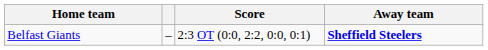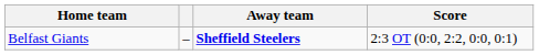 <table class="wikitable">
 <tr>
 <th style="width:190px">Home team</th>
 <th></th>
+<th style="width:190px">Away team</th>
 <th style="width:180px">Score</th>
-<th style="width:190px">Away team</th>
 </tr>
 <tr>
 <td><a href='#'>Belfast Giants</a></td>
 <td>–</td>
+<td><strong><a href='#'>Sheffield Steelers</a></strong></td>
 <td>2:3 <a href='#'>OT</a> (0:0, 2:2, 0:0, 0:1)</td>
-<td><strong><a href='#'>Sheffield Steelers</a></strong></td>
 </tr>
 </table>
